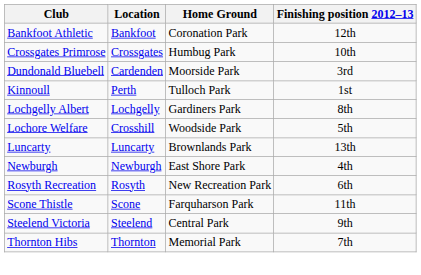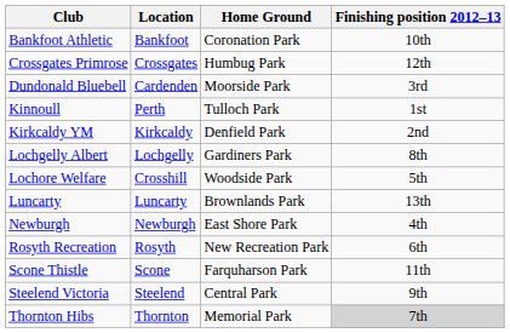 <table class="wikitable sortable" style="text-align:left;">
 <tr>
 <th>Club</th>
 <th>Location</th>
 <th>Home Ground</th>
 <th>Finishing position <a href='#'>2012–13</a></th>
 </tr>
 <tr>
 <td><a href='#'>Bankfoot Athletic</a></td>
 <td><a href='#'>Bankfoot</a></td>
 <td>Coronation Park</td>
-<td style="text-align:center;">12th</td>
+<td style="text-align:center;">10th</td>
 </tr>
 <tr>
 <td><a href='#'>Crossgates Primrose</a></td>
 <td><a href='#'>Crossgates</a></td>
 <td>Humbug Park</td>
-<td style="text-align:center;">10th</td>
+<td style="text-align:center;">12th</td>
 </tr>
 <tr>
 <td><a href='#'>Dundonald Bluebell</a></td>
 <td><a href='#'>Cardenden</a></td>
 <td>Moorside Park</td>
 <td style="text-align:center;">3rd</td>
 </tr>
 <tr>
 <td><a href='#'>Kinnoull</a></td>
 <td><a href='#'>Perth</a></td>
 <td>Tulloch Park</td>
 <td style="text-align:center;">1st</td>
+</tr>
+<tr>
+<td><a href='#'>Kirkcaldy YM</a></td>
+<td><a href='#'>Kirkcaldy</a></td>
+<td>Denfield Park</td>
+<td style="text-align:center;">2nd</td>
 </tr>
 <tr>
 <td><a href='#'>Lochgelly Albert</a></td>
 <td><a href='#'>Lochgelly</a></td>
 <td>Gardiners Park</td>
 <td style="text-align:center;">8th</td>
 </tr>
 <tr>
 <td><a href='#'>Lochore Welfare</a></td>
 <td><a href='#'>Crosshill</a></td>
 <td>Woodside Park</td>
 <td style="text-align:center;">5th</td>
 </tr>
 <tr>
 <td><a href='#'>Luncarty</a></td>
 <td><a href='#'>Luncarty</a></td>
 <td>Brownlands Park</td>
 <td style="text-align:center;">13th</td>
 </tr>
 <tr>
 <td><a href='#'>Newburgh</a></td>
 <td><a href='#'>Newburgh</a></td>
 <td>East Shore Park</td>
 <td style="text-align:center;">4th</td>
 </tr>
 <tr>
 <td><a href='#'>Rosyth Recreation</a></td>
 <td><a href='#'>Rosyth</a></td>
 <td>New Recreation Park</td>
 <td style="text-align:center;">6th</td>
 </tr>
 <tr>
 <td><a href='#'>Scone Thistle</a></td>
 <td><a href='#'>Scone</a></td>
 <td>Farquharson Park</td>
 <td style="text-align:center;">11th</td>
 </tr>
 <tr>
 <td><a href='#'>Steelend Victoria</a></td>
 <td><a href='#'>Steelend</a></td>
 <td>Central Park</td>
 <td style="text-align:center;">9th</td>
 </tr>
 <tr>
 <td><a href='#'>Thornton Hibs</a></td>
 <td><a href='#'>Thornton</a></td>
 <td>Memorial Park</td>
-<td style="text-align:center;">7th</td>
+<td style="background: lightgrey; text-align:center;">7th</td>
 </tr>
 </table>
